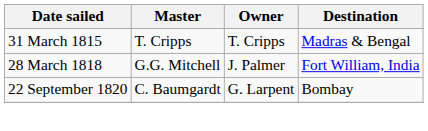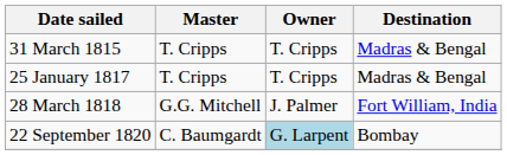 <table class="sortable wikitable">
 <tr>
 <th>Date sailed</th>
 <th>Master</th>
 <th>Owner</th>
 <th>Destination</th>
 </tr>
 <tr>
 <td>31 March 1815</td>
 <td>T. Cripps</td>
 <td>T. Cripps</td>
 <td><a href='#'>Madras</a> & Bengal</td>
 </tr>
 <tr>
+<td>25 January 1817</td>
+<td>T. Cripps</td>
+<td>T. Cripps</td>
+<td>Madras & Bengal</td>
+</tr>
+<tr>
 <td>28 March 1818</td>
 <td>G.G. Mitchell</td>
 <td>J. Palmer</td>
 <td><a href='#'>Fort William, India</a></td>
 </tr>
 <tr>
 <td>22 September 1820</td>
 <td>C. Baumgardt</td>
-<td>G. Larpent</td>
+<td style="background: lightblue;">G. Larpent</td>
 <td>Bombay</td>
 </tr>
 <tr>
 </tr>
 </table>
